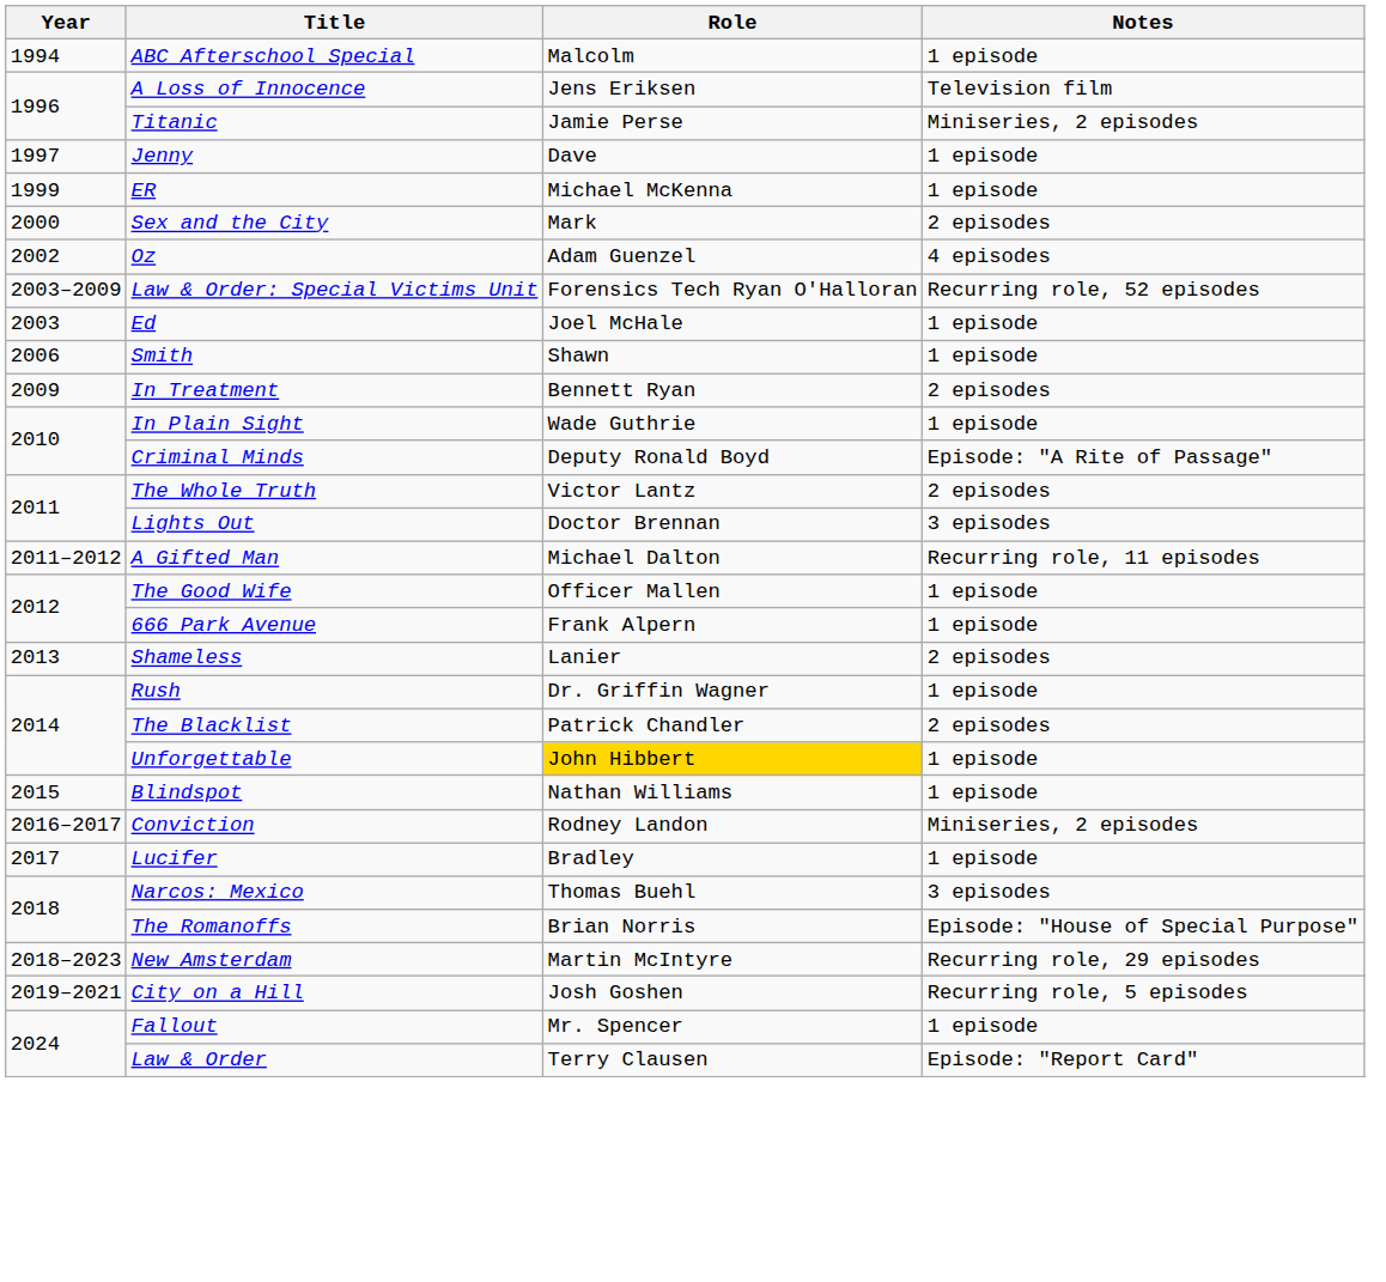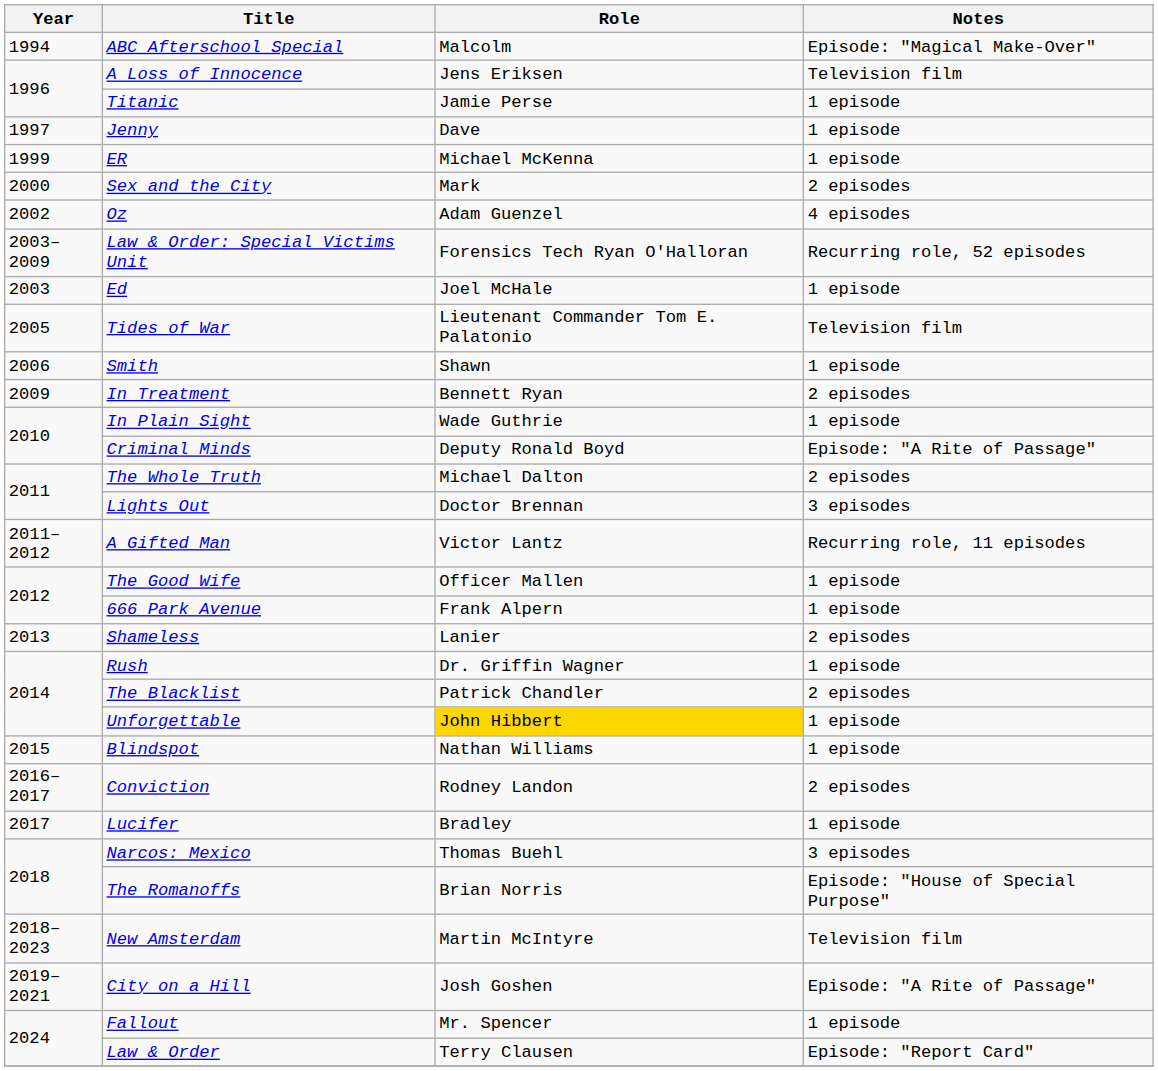 <table class="wikitable">
 <tr>
 <th>Year</th>
 <th>Title</th>
 <th>Role</th>
 <th>Notes</th>
 </tr>
 <tr>
 <td>1994</td>
 <td><em><a href='#'>ABC Afterschool Special</a></em></td>
 <td>Malcolm</td>
-<td>1 episode</td>
+<td>Episode: "Magical Make-Over"</td>
 </tr>
 <tr>
 <td rowspan="2">1996</td>
 <td><em><a href='#'>A Loss of Innocence</a></em></td>
 <td>Jens Eriksen</td>
 <td>Television film</td>
 </tr>
 <tr>
 <td><em><a href='#'>Titanic</a></em></td>
 <td>Jamie Perse</td>
-<td>Miniseries, 2 episodes</td>
+<td>1 episode</td>
 </tr>
 <tr>
 <td>1997</td>
 <td><em><a href='#'>Jenny</a></em></td>
 <td>Dave</td>
 <td>1 episode</td>
 </tr>
 <tr>
 <td>1999</td>
 <td><em><a href='#'>ER</a></em></td>
 <td>Michael McKenna</td>
 <td>1 episode</td>
 </tr>
 <tr>
 <td>2000</td>
 <td><em><a href='#'>Sex and the City</a></em></td>
 <td>Mark</td>
 <td>2 episodes</td>
 </tr>
 <tr>
 <td>2002</td>
 <td><em><a href='#'>Oz</a></em></td>
 <td>Adam Guenzel</td>
 <td>4 episodes</td>
 </tr>
 <tr>
 <td>2003–2009</td>
 <td><em><a href='#'>Law & Order: Special Victims Unit</a></em></td>
 <td>Forensics Tech Ryan O'Halloran</td>
 <td>Recurring role, 52 episodes</td>
 </tr>
 <tr>
 <td>2003</td>
 <td><em><a href='#'>Ed</a></em></td>
 <td>Joel McHale</td>
 <td>1 episode</td>
 </tr>
 <tr>
+<td>2005</td>
+<td><em><a href='#'>Tides of War</a></em></td>
+<td>Lieutenant Commander Tom E. Palatonio</td>
+<td>Television film</td>
+</tr>
+<tr>
 <td>2006</td>
 <td><em><a href='#'>Smith</a></em></td>
 <td>Shawn</td>
 <td>1 episode</td>
 </tr>
 <tr>
 <td>2009</td>
 <td><em><a href='#'>In Treatment</a></em></td>
 <td>Bennett Ryan</td>
 <td>2 episodes</td>
 </tr>
 <tr>
 <td rowspan="2">2010</td>
 <td><em><a href='#'>In Plain Sight</a></em></td>
 <td>Wade Guthrie</td>
 <td>1 episode</td>
 </tr>
 <tr>
 <td><em><a href='#'>Criminal Minds</a></em></td>
 <td>Deputy Ronald Boyd</td>
 <td>Episode: "A Rite of Passage"</td>
 </tr>
 <tr>
 <td rowspan="2">2011</td>
 <td><em><a href='#'>The Whole Truth</a></em></td>
-<td>Victor Lantz</td>
+<td>Michael Dalton</td>
 <td>2 episodes</td>
 </tr>
 <tr>
 <td><em><a href='#'>Lights Out</a></em></td>
 <td>Doctor Brennan</td>
 <td>3 episodes</td>
 </tr>
 <tr>
 <td>2011–2012</td>
 <td><em><a href='#'>A Gifted Man</a></em></td>
-<td>Michael Dalton</td>
+<td>Victor Lantz</td>
 <td>Recurring role, 11 episodes</td>
 </tr>
 <tr>
 <td rowspan="2">2012</td>
 <td><em><a href='#'>The Good Wife</a></em></td>
 <td>Officer Mallen</td>
 <td>1 episode</td>
 </tr>
 <tr>
 <td><em><a href='#'>666 Park Avenue</a></em></td>
 <td>Frank Alpern</td>
 <td>1 episode</td>
 </tr>
 <tr>
 <td>2013</td>
 <td><em><a href='#'>Shameless</a></em></td>
 <td>Lanier</td>
 <td>2 episodes</td>
 </tr>
 <tr>
 <td rowspan="3">2014</td>
 <td><em><a href='#'>Rush</a></em></td>
 <td>Dr. Griffin Wagner</td>
 <td>1 episode</td>
 </tr>
 <tr>
 <td><em><a href='#'>The Blacklist</a></em></td>
 <td>Patrick Chandler</td>
 <td>2 episodes</td>
 </tr>
 <tr>
 <td><em><a href='#'>Unforgettable</a></em></td>
 <td style="background: gold;">John Hibbert</td>
 <td>1 episode</td>
 </tr>
 <tr>
 <td>2015</td>
 <td><em><a href='#'>Blindspot</a></em></td>
 <td>Nathan Williams</td>
 <td>1 episode</td>
 </tr>
 <tr>
 <td>2016–2017</td>
 <td><em><a href='#'>Conviction</a></em></td>
 <td>Rodney Landon</td>
-<td>Miniseries, 2 episodes</td>
+<td>2 episodes</td>
 </tr>
 <tr>
 <td>2017</td>
 <td><em><a href='#'>Lucifer</a></em></td>
 <td>Bradley</td>
 <td>1 episode</td>
 </tr>
 <tr>
 <td rowspan="2">2018</td>
 <td><em><a href='#'>Narcos: Mexico</a></em></td>
 <td>Thomas Buehl</td>
 <td>3 episodes</td>
 </tr>
 <tr>
 <td><em><a href='#'>The Romanoffs</a></em></td>
 <td>Brian Norris</td>
 <td>Episode: "House of Special Purpose"</td>
 </tr>
 <tr>
 <td>2018–2023</td>
 <td><em><a href='#'>New Amsterdam</a></em></td>
 <td>Martin McIntyre</td>
-<td>Recurring role, 29 episodes</td>
+<td>Television film</td>
 </tr>
 <tr>
 <td>2019–2021</td>
 <td><em><a href='#'>City on a Hill</a></em></td>
 <td>Josh Goshen</td>
-<td>Recurring role, 5 episodes</td>
+<td>Episode: "A Rite of Passage"</td>
 </tr>
 <tr>
 <td rowspan="2">2024</td>
 <td><em><a href='#'>Fallout</a></em></td>
 <td>Mr. Spencer</td>
 <td>1 episode</td>
 </tr>
 <tr>
 <td><em><a href='#'>Law & Order</a></em></td>
 <td>Terry Clausen</td>
 <td>Episode: "Report Card"</td>
 </tr>
 <tr>
 </tr>
 </table>
